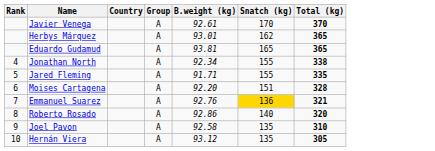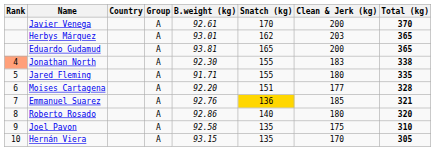 <table class="wikitable sortable" style="text-align:center;">
 <tr>
 <th>Rank</th>
 <th>Name</th>
 <th>Country</th>
 <th>Group</th>
 <th>B.weight (kg)</th>
 <th>Snatch (kg)</th>
+<th>Clean & Jerk (kg)</th>
 <th>Total (kg)</th>
 </tr>
 <tr>
 <td></td>
 <td align=left><a href='#'>Javier Venega</a></td>
 <td align=left></td>
 <td>A</td>
 <td><em>92.61</em></td>
 <td>170</td>
+<td>200</td>
 <td><strong>370</strong></td>
 </tr>
 <tr>
 <td></td>
 <td align=left><a href='#'>Herbys Márquez</a></td>
 <td align=left></td>
 <td>A</td>
 <td><em>93.01</em></td>
 <td>162</td>
+<td>203</td>
 <td><strong>365</strong></td>
 </tr>
 <tr>
 <td></td>
 <td align=left><a href='#'>Eduardo Gudamud</a></td>
 <td align=left></td>
 <td>A</td>
 <td><em>93.81</em></td>
 <td>165</td>
+<td>200</td>
 <td><strong>365</strong></td>
 </tr>
 <tr>
-<td>4</td>
+<td style="background: lightsalmon;">4</td>
 <td align=left><a href='#'>Jonathan North</a></td>
 <td align=left></td>
 <td>A</td>
-<td><em>92.34</em></td>
+<td><em>92.30</em></td>
 <td>155</td>
+<td>183</td>
 <td><strong>338</strong></td>
 </tr>
 <tr>
 <td>5</td>
 <td align=left><a href='#'>Jared Fleming</a></td>
 <td align=left></td>
 <td>A</td>
 <td><em>91.71</em></td>
 <td>155</td>
+<td>180</td>
 <td><strong>335</strong></td>
 </tr>
 <tr>
 <td>6</td>
 <td align=left><a href='#'>Moises Cartagena</a></td>
 <td align=left></td>
 <td>A</td>
 <td><em>92.20</em></td>
 <td>151</td>
+<td>177</td>
 <td><strong>328</strong></td>
 </tr>
 <tr>
 <td>7</td>
 <td align=left><a href='#'>Emmanuel Suarez</a></td>
 <td align=left></td>
 <td>A</td>
 <td><em>92.76</em></td>
 <td style="background: gold;">136</td>
+<td>185</td>
 <td><strong>321</strong></td>
 </tr>
 <tr>
 <td>8</td>
 <td align=left><a href='#'>Roberto Rosado</a></td>
 <td align=left></td>
 <td>A</td>
 <td><em>92.86</em></td>
 <td>140</td>
+<td>180</td>
 <td><strong>320</strong></td>
 </tr>
 <tr>
 <td>9</td>
 <td align=left><a href='#'>Joel Pavon</a></td>
 <td align=left></td>
 <td>A</td>
 <td><em>92.58</em></td>
 <td>135</td>
+<td>175</td>
 <td><strong>310</strong></td>
 </tr>
 <tr>
 <td>10</td>
 <td align=left><a href='#'>Hernán Viera</a></td>
 <td align=left></td>
 <td>A</td>
-<td><em>93.12</em></td>
+<td><em>93.15</em></td>
 <td>135</td>
+<td>170</td>
 <td><strong>305</strong></td>
 </tr>
 </table>
